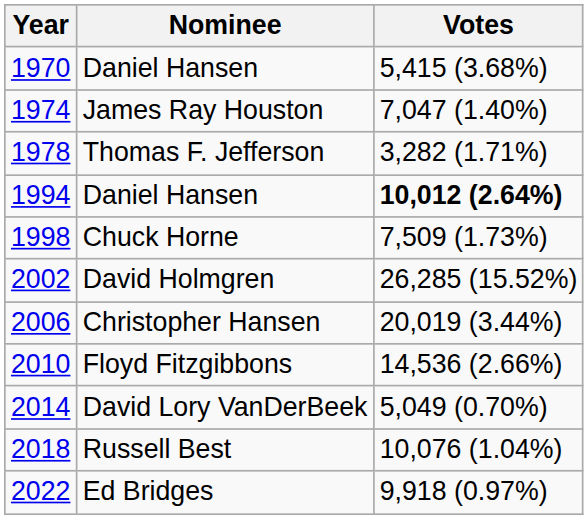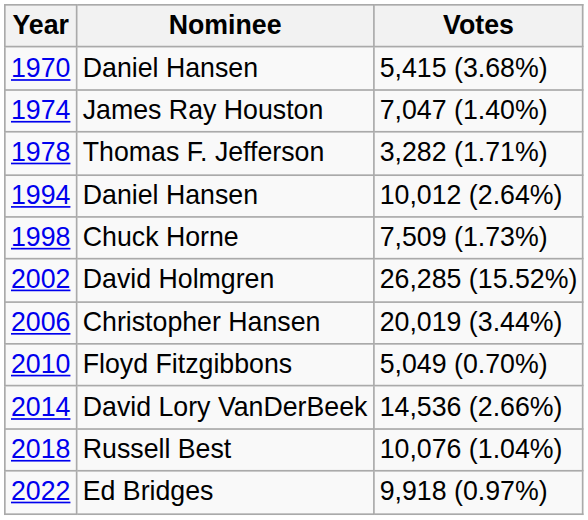 <table class="wikitable">
 <tr>
 <th>Year</th>
 <th>Nominee</th>
 <th>Votes</th>
 </tr>
 <tr>
 <td><a href='#'>1970</a></td>
 <td>Daniel Hansen</td>
 <td>5,415 (3.68%)</td>
 </tr>
 <tr>
 <td><a href='#'>1974</a></td>
 <td>James Ray Houston</td>
 <td>7,047 (1.40%)</td>
 </tr>
 <tr>
 <td><a href='#'>1978</a></td>
 <td>Thomas F. Jefferson</td>
 <td>3,282 (1.71%)</td>
 </tr>
 <tr>
 <td><a href='#'>1994</a></td>
 <td>Daniel Hansen</td>
-<td><strong>10,012 (2.64%)</strong></td>
+<td>10,012 (2.64%)</td>
 </tr>
 <tr>
 <td><a href='#'>1998</a></td>
 <td>Chuck Horne</td>
 <td>7,509 (1.73%)</td>
 </tr>
 <tr>
 <td><a href='#'>2002</a></td>
 <td>David Holmgren</td>
 <td>26,285 (15.52%)</td>
 </tr>
 <tr>
 <td><a href='#'>2006</a></td>
 <td>Christopher Hansen</td>
 <td>20,019 (3.44%)</td>
 </tr>
 <tr>
 <td><a href='#'>2010</a></td>
 <td>Floyd Fitzgibbons</td>
-<td>14,536 (2.66%)</td>
+<td>5,049 (0.70%)</td>
 </tr>
 <tr>
 <td><a href='#'>2014</a></td>
 <td>David Lory VanDerBeek</td>
-<td>5,049 (0.70%)</td>
+<td>14,536 (2.66%)</td>
 </tr>
 <tr>
 <td><a href='#'>2018</a></td>
 <td>Russell Best</td>
 <td>10,076 (1.04%)</td>
 </tr>
 <tr>
 <td><a href='#'>2022</a></td>
 <td>Ed Bridges</td>
 <td>9,918 (0.97%)</td>
 </tr>
 </table>
